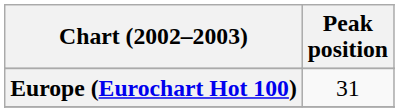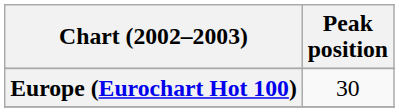 <table class="wikitable sortable plainrowheaders" style="text-align:center">
 <tr>
 <th>Chart (2002–2003)</th>
 <th>Peak<br>position</th>
 </tr>
 <tr>
 </tr>
 <tr>
 <th scope="row">Europe (<a href='#'>Eurochart Hot 100</a>)</th>
-<td>31</td>
+<td>30</td>
 </tr>
 <tr>
 </tr>
 <tr>
 </tr>
 <tr>
 </tr>
 </table>
